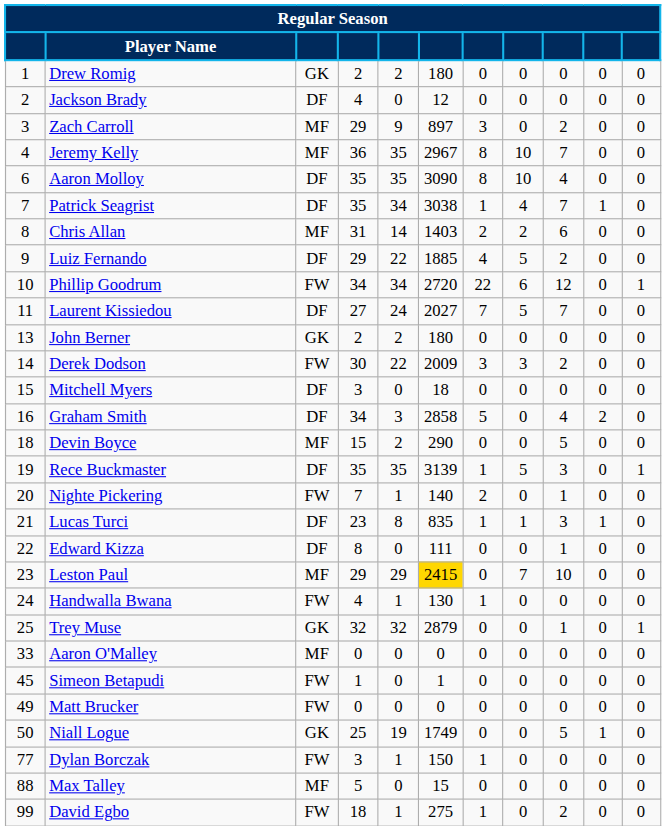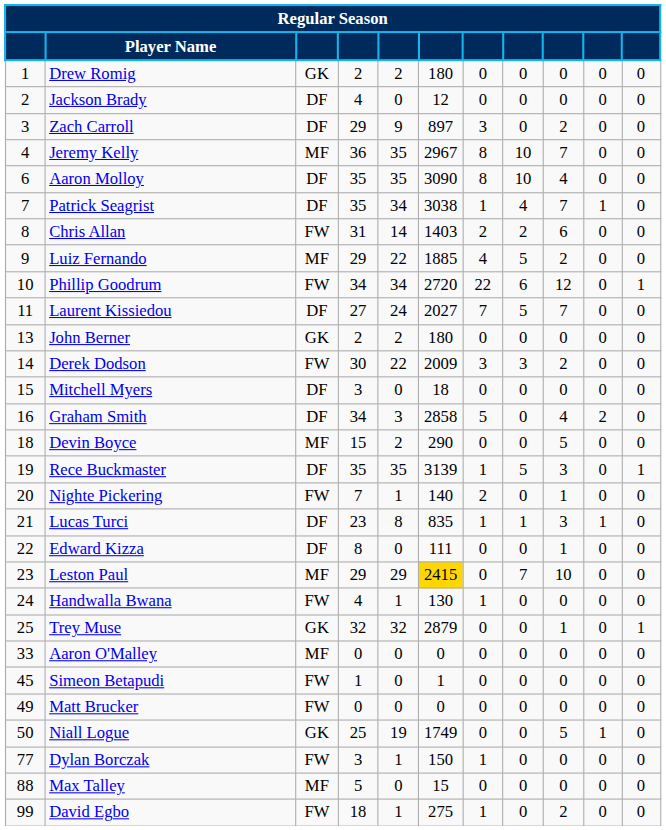 <table class="wikitable sortable" style="width:50%; text-align:center;">
 <tr>
 <th colspan="11" style="text-align:center; background:#002A5C; color:white; border:2px solid #13B5EA;"><strong>Regular Season </strong></th>
 </tr>
 <tr>
 <th rowspan="1" style="background:#002A5C; color:white; border:2px solid #13B5EA; width:35px; text-align:center;" scope="col"></th>
 <th rowspan="1" style="background:#002A5C; color:white; border:2px solid #13B5EA; width:280px; text-align:center;" scope="col">Player Name</th>
 <th rowspan="1" style="background:#002A5C; color:white; border:2px solid #13B5EA; width:35px; text-align:center;" scope="col"></th>
 <th rowspan="1" style="background:#002A5C; color:white; border:2px solid #13B5EA; width:35px; text-align:center;" scope="col"></th>
 <th rowspan="1" style="background:#002A5C; color:white; border:2px solid #13B5EA; width:35px; text-align:center;" scope="col"></th>
 <th rowspan="1" style="background:#002A5C; color:white; border:2px solid #13B5EA; width:35px; text-align:center;" scope="col"></th>
 <th rowspan="1" style="background:#002A5C; color:white; border:2px solid #13B5EA; width:35px; text-align:center;" scope="col"></th>
 <th rowspan="1" style="background:#002A5C; color:white; border:2px solid #13B5EA; width:35px; text-align:center;" scope="col"></th>
 <th rowspan="1" style="background:#002A5C; color:white; border:2px solid #13B5EA; width:35px; text-align:center;" scope="col"></th>
 <th rowspan="1" style="background:#002A5C; color:white; border:2px solid #13B5EA; width:35px; text-align:center;" scope="col"></th>
 <th rowspan="1" style="background:#002A5C; color:white; border:2px solid #13B5EA; width:35px; text-align:center;" scope="col"></th>
 </tr>
 <tr>
 <td>1</td>
 <td align="left"> <a href='#'>Drew Romig</a></td>
 <td>GK</td>
 <td>2</td>
 <td>2</td>
 <td>180</td>
 <td>0</td>
 <td>0</td>
 <td>0</td>
 <td>0</td>
 <td>0</td>
 </tr>
 <tr>
 <td>2</td>
 <td align="left"> <a href='#'>Jackson Brady</a></td>
 <td>DF</td>
 <td>4</td>
 <td>0</td>
 <td>12</td>
 <td>0</td>
 <td>0</td>
 <td>0</td>
 <td>0</td>
 <td>0</td>
 </tr>
 <tr>
 <td>3</td>
 <td align="left"> <a href='#'>Zach Carroll</a></td>
-<td>MF</td>
+<td>DF</td>
 <td>29</td>
 <td>9</td>
 <td>897</td>
 <td>3</td>
 <td>0</td>
 <td>2</td>
 <td>0</td>
 <td>0</td>
 </tr>
 <tr>
 <td>4</td>
 <td align="left"> <a href='#'>Jeremy Kelly</a></td>
 <td>MF</td>
 <td>36</td>
 <td>35</td>
 <td>2967</td>
 <td>8</td>
 <td>10</td>
 <td>7</td>
 <td>0</td>
 <td>0</td>
 </tr>
 <tr>
 <td>6</td>
 <td align="left"> <a href='#'>Aaron Molloy</a></td>
 <td>DF</td>
 <td>35</td>
 <td>35</td>
 <td>3090</td>
 <td>8</td>
 <td>10</td>
 <td>4</td>
 <td>0</td>
 <td>0</td>
 </tr>
 <tr>
 <td>7</td>
 <td align="left"> <a href='#'>Patrick Seagrist</a></td>
 <td>DF</td>
 <td>35</td>
 <td>34</td>
 <td>3038</td>
 <td>1</td>
 <td>4</td>
 <td>7</td>
 <td>1</td>
 <td>0</td>
 </tr>
 <tr>
 <td>8</td>
 <td align="left"> <a href='#'>Chris Allan</a></td>
-<td>MF</td>
+<td>FW</td>
 <td>31</td>
 <td>14</td>
 <td>1403</td>
 <td>2</td>
 <td>2</td>
 <td>6</td>
 <td>0</td>
 <td>0</td>
 </tr>
 <tr>
 <td>9</td>
 <td align="left"> <a href='#'>Luiz Fernando</a></td>
-<td>DF</td>
+<td>MF</td>
 <td>29</td>
 <td>22</td>
 <td>1885</td>
 <td>4</td>
 <td>5</td>
 <td>2</td>
 <td>0</td>
 <td>0</td>
 </tr>
 <tr>
 <td>10</td>
 <td align="left"> <a href='#'>Phillip Goodrum</a></td>
 <td>FW</td>
 <td>34</td>
 <td>34</td>
 <td>2720</td>
 <td>22</td>
 <td>6</td>
 <td>12</td>
 <td>0</td>
 <td>1</td>
 </tr>
 <tr>
 <td>11</td>
 <td align="left"> <a href='#'>Laurent Kissiedou</a></td>
 <td>DF</td>
 <td>27</td>
 <td>24</td>
 <td>2027</td>
 <td>7</td>
 <td>5</td>
 <td>7</td>
 <td>0</td>
 <td>0</td>
 </tr>
 <tr>
 <td>13</td>
 <td align="left"> <a href='#'>John Berner</a></td>
 <td>GK</td>
 <td>2</td>
 <td>2</td>
 <td>180</td>
 <td>0</td>
 <td>0</td>
 <td>0</td>
 <td>0</td>
 <td>0</td>
 </tr>
 <tr>
 <td>14</td>
 <td align="left"> <a href='#'>Derek Dodson</a></td>
 <td>FW</td>
 <td>30</td>
 <td>22</td>
 <td>2009</td>
 <td>3</td>
 <td>3</td>
 <td>2</td>
 <td>0</td>
 <td>0</td>
 </tr>
 <tr>
 <td>15</td>
 <td align="left"> <a href='#'>Mitchell Myers</a></td>
 <td>DF</td>
 <td>3</td>
 <td>0</td>
 <td>18</td>
 <td>0</td>
 <td>0</td>
 <td>0</td>
 <td>0</td>
 <td>0</td>
 </tr>
 <tr>
 <td>16</td>
 <td align="left"> <a href='#'>Graham Smith</a></td>
 <td>DF</td>
 <td>34</td>
 <td>3</td>
 <td>2858</td>
 <td>5</td>
 <td>0</td>
 <td>4</td>
 <td>2</td>
 <td>0</td>
 </tr>
 <tr>
 <td>18</td>
 <td align="left"> <a href='#'>Devin Boyce</a></td>
 <td>MF</td>
 <td>15</td>
 <td>2</td>
 <td>290</td>
 <td>0</td>
 <td>0</td>
 <td>5</td>
 <td>0</td>
 <td>0</td>
 </tr>
 <tr>
 <td>19</td>
 <td align="left"> <a href='#'>Rece Buckmaster</a></td>
 <td>DF</td>
 <td>35</td>
 <td>35</td>
 <td>3139</td>
 <td>1</td>
 <td>5</td>
 <td>3</td>
 <td>0</td>
 <td>1</td>
 </tr>
 <tr>
 <td>20</td>
 <td align="left"> <a href='#'>Nighte Pickering</a></td>
 <td>FW</td>
 <td>7</td>
 <td>1</td>
 <td>140</td>
 <td>2</td>
 <td>0</td>
 <td>1</td>
 <td>0</td>
 <td>0</td>
 </tr>
 <tr>
 <td>21</td>
 <td align="left"> <a href='#'>Lucas Turci</a></td>
 <td>DF</td>
 <td>23</td>
 <td>8</td>
 <td>835</td>
 <td>1</td>
 <td>1</td>
 <td>3</td>
 <td>1</td>
 <td>0</td>
 </tr>
 <tr>
 <td>22</td>
 <td align="left"> <a href='#'>Edward Kizza</a></td>
 <td>DF</td>
 <td>8</td>
 <td>0</td>
 <td>111</td>
 <td>0</td>
 <td>0</td>
 <td>1</td>
 <td>0</td>
 <td>0</td>
 </tr>
 <tr>
 <td>23</td>
 <td align="left"> <a href='#'>Leston Paul</a></td>
 <td>MF</td>
 <td>29</td>
 <td>29</td>
 <td style="background: gold;">2415</td>
 <td>0</td>
 <td>7</td>
 <td>10</td>
 <td>0</td>
 <td>0</td>
 </tr>
 <tr>
 <td>24</td>
 <td align="left"> <a href='#'>Handwalla Bwana</a></td>
 <td>FW</td>
 <td>4</td>
 <td>1</td>
 <td>130</td>
 <td>1</td>
 <td>0</td>
 <td>0</td>
 <td>0</td>
 <td>0</td>
 </tr>
 <tr>
 <td>25</td>
 <td align="left"> <a href='#'>Trey Muse</a></td>
 <td>GK</td>
 <td>32</td>
 <td>32</td>
 <td>2879</td>
 <td>0</td>
 <td>0</td>
 <td>1</td>
 <td>0</td>
 <td>1</td>
 </tr>
 <tr>
 <td>33</td>
 <td align="left"> <a href='#'>Aaron O'Malley</a></td>
 <td>MF</td>
 <td>0</td>
 <td>0</td>
 <td>0</td>
 <td>0</td>
 <td>0</td>
 <td>0</td>
 <td>0</td>
 <td>0</td>
 </tr>
 <tr>
 <td>45</td>
 <td align="left"> <a href='#'>Simeon Betapudi</a></td>
 <td>FW</td>
 <td>1</td>
 <td>0</td>
 <td>1</td>
 <td>0</td>
 <td>0</td>
 <td>0</td>
 <td>0</td>
 <td>0</td>
 </tr>
 <tr>
 <td>49</td>
 <td align="left"> <a href='#'>Matt Brucker</a></td>
 <td>FW</td>
 <td>0</td>
 <td>0</td>
 <td>0</td>
 <td>0</td>
 <td>0</td>
 <td>0</td>
 <td>0</td>
 <td>0</td>
 </tr>
 <tr>
 <td>50</td>
 <td align="left"> <a href='#'>Niall Logue</a></td>
 <td>GK</td>
 <td>25</td>
 <td>19</td>
 <td>1749</td>
 <td>0</td>
 <td>0</td>
 <td>5</td>
 <td>1</td>
 <td>0</td>
 </tr>
 <tr>
 <td>77</td>
 <td align="left"> <a href='#'>Dylan Borczak</a></td>
 <td>FW</td>
 <td>3</td>
 <td>1</td>
 <td>150</td>
 <td>1</td>
 <td>0</td>
 <td>0</td>
 <td>0</td>
 <td>0</td>
 </tr>
 <tr>
 <td>88</td>
 <td align="left"> <a href='#'>Max Talley</a></td>
 <td>MF</td>
 <td>5</td>
 <td>0</td>
 <td>15</td>
 <td>0</td>
 <td>0</td>
 <td>0</td>
 <td>0</td>
 <td>0</td>
 </tr>
 <tr>
 <td>99</td>
 <td align="left"> <a href='#'>David Egbo</a></td>
 <td>FW</td>
 <td>18</td>
 <td>1</td>
 <td>275</td>
 <td>1</td>
 <td>0</td>
 <td>2</td>
 <td>0</td>
 <td>0</td>
 </tr>
 </table>
